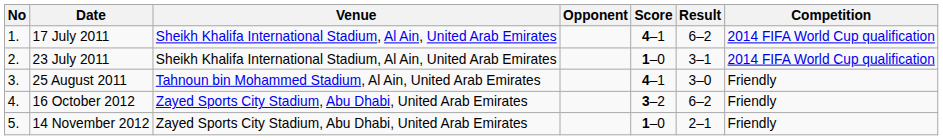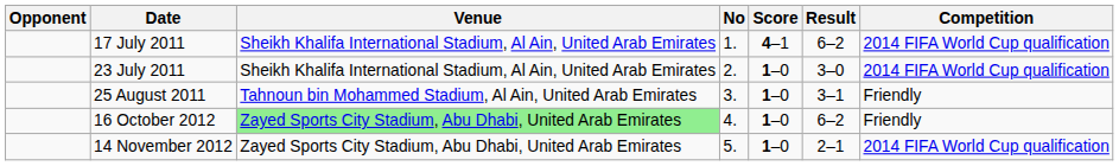 <table class="wikitable" style="font-size:85%;">
 <tr>
-<th>No</th>
+<th>Opponent</th>
 <th>Date</th>
 <th>Venue</th>
-<th>Opponent</th>
+<th>No</th>
 <th>Score</th>
 <th>Result</th>
 <th>Competition</th>
 </tr>
 <tr>
-<td>1.</td>
+<td></td>
 <td>17 July 2011</td>
 <td><a href='#'>Sheikh Khalifa International Stadium</a>, <a href='#'>Al Ain</a>, <a href='#'>United Arab Emirates</a></td>
-<td></td>
+<td>1.</td>
 <td align=center><strong>4</strong>–1</td>
 <td align=center>6–2</td>
 <td><a href='#'>2014 FIFA World Cup qualification</a></td>
 </tr>
 <tr>
-<td>2.</td>
+<td></td>
 <td>23 July 2011</td>
 <td>Sheikh Khalifa International Stadium, Al Ain, United Arab Emirates</td>
-<td></td>
+<td>2.</td>
 <td align=center><strong>1</strong>–0</td>
-<td align=center>3–1</td>
+<td align=center>3–0</td>
 <td><a href='#'>2014 FIFA World Cup qualification</a></td>
 </tr>
 <tr>
-<td>3.</td>
+<td></td>
 <td>25 August 2011</td>
 <td><a href='#'>Tahnoun bin Mohammed Stadium</a>, Al Ain, United Arab Emirates</td>
-<td></td>
-<td align=center><strong>4</strong>–1</td>
-<td align=center>3–0</td>
+<td>3.</td>
+<td align=center><strong>1</strong>–0</td>
+<td align=center>3–1</td>
 <td>Friendly</td>
 </tr>
 <tr>
+<td></td>
+<td>16 October 2012</td>
+<td style="background: lightgreen;"><a href='#'>Zayed Sports City Stadium</a>, <a href='#'>Abu Dhabi</a>, United Arab Emirates</td>
 <td>4.</td>
-<td>16 October 2012</td>
-<td><a href='#'>Zayed Sports City Stadium</a>, <a href='#'>Abu Dhabi</a>, United Arab Emirates</td>
-<td></td>
-<td align=center><strong>3</strong>–2</td>
+<td align=center><strong>1</strong>–0</td>
 <td align=center>6–2</td>
 <td>Friendly</td>
 </tr>
 <tr>
-<td>5.</td>
+<td></td>
 <td>14 November 2012</td>
 <td>Zayed Sports City Stadium, Abu Dhabi, United Arab Emirates</td>
-<td></td>
+<td>5.</td>
 <td align=center><strong>1</strong>–0</td>
 <td align=center>2–1</td>
-<td>Friendly</td>
+<td><a href='#'>2014 FIFA World Cup qualification</a></td>
 </tr>
 </table>
